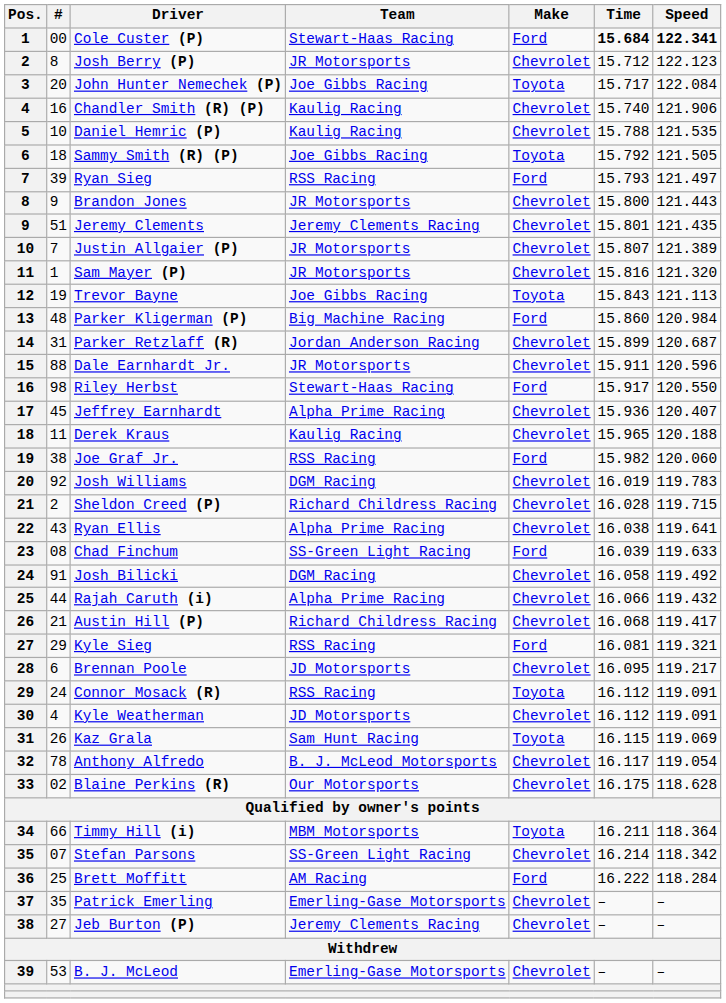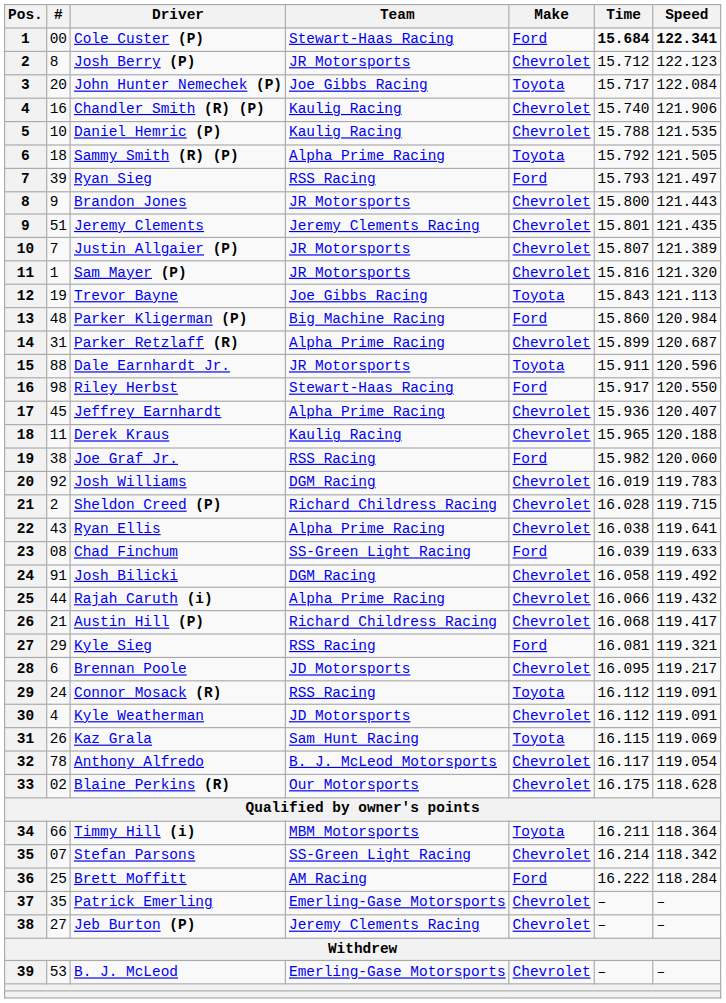 <table class="wikitable" style="font-size:95%">
 <tr>
 <th>Pos.</th>
 <th>#</th>
 <th>Driver</th>
 <th>Team</th>
 <th>Make</th>
 <th>Time</th>
 <th>Speed</th>
 </tr>
 <tr>
 <th>1</th>
 <td>00</td>
 <td><a href='#'>Cole Custer</a> <strong>(P)</strong></td>
 <td><a href='#'>Stewart-Haas Racing</a></td>
 <td><a href='#'>Ford</a></td>
 <td><strong>15.684</strong></td>
 <td><strong>122.341</strong></td>
 </tr>
 <tr>
 <th>2</th>
 <td>8</td>
 <td><a href='#'>Josh Berry</a> <strong>(P)</strong></td>
 <td><a href='#'>JR Motorsports</a></td>
 <td><a href='#'>Chevrolet</a></td>
 <td>15.712</td>
 <td>122.123</td>
 </tr>
 <tr>
 <th>3</th>
 <td>20</td>
 <td><a href='#'>John Hunter Nemechek</a> <strong>(P)</strong></td>
 <td><a href='#'>Joe Gibbs Racing</a></td>
 <td><a href='#'>Toyota</a></td>
 <td>15.717</td>
 <td>122.084</td>
 </tr>
 <tr>
 <th>4</th>
 <td>16</td>
 <td><a href='#'>Chandler Smith</a> <strong>(R)</strong> <strong>(P)</strong></td>
 <td><a href='#'>Kaulig Racing</a></td>
 <td><a href='#'>Chevrolet</a></td>
 <td>15.740</td>
 <td>121.906</td>
 </tr>
 <tr>
 <th>5</th>
 <td>10</td>
 <td><a href='#'>Daniel Hemric</a> <strong>(P)</strong></td>
 <td><a href='#'>Kaulig Racing</a></td>
 <td><a href='#'>Chevrolet</a></td>
 <td>15.788</td>
 <td>121.535</td>
 </tr>
 <tr>
 <th>6</th>
 <td>18</td>
 <td><a href='#'>Sammy Smith</a> <strong>(R)</strong> <strong>(P)</strong></td>
-<td><a href='#'>Joe Gibbs Racing</a></td>
+<td><a href='#'>Alpha Prime Racing</a></td>
 <td><a href='#'>Toyota</a></td>
 <td>15.792</td>
 <td>121.505</td>
 </tr>
 <tr>
 <th>7</th>
 <td>39</td>
 <td><a href='#'>Ryan Sieg</a></td>
 <td><a href='#'>RSS Racing</a></td>
 <td><a href='#'>Ford</a></td>
 <td>15.793</td>
 <td>121.497</td>
 </tr>
 <tr>
 <th>8</th>
 <td>9</td>
 <td><a href='#'>Brandon Jones</a></td>
 <td><a href='#'>JR Motorsports</a></td>
 <td><a href='#'>Chevrolet</a></td>
 <td>15.800</td>
 <td>121.443</td>
 </tr>
 <tr>
 <th>9</th>
 <td>51</td>
 <td><a href='#'>Jeremy Clements</a></td>
 <td><a href='#'>Jeremy Clements Racing</a></td>
 <td><a href='#'>Chevrolet</a></td>
 <td>15.801</td>
 <td>121.435</td>
 </tr>
 <tr>
 <th>10</th>
 <td>7</td>
 <td><a href='#'>Justin Allgaier</a> <strong>(P)</strong></td>
 <td><a href='#'>JR Motorsports</a></td>
 <td><a href='#'>Chevrolet</a></td>
 <td>15.807</td>
 <td>121.389</td>
 </tr>
 <tr>
 <th>11</th>
 <td>1</td>
 <td><a href='#'>Sam Mayer</a> <strong>(P)</strong></td>
 <td><a href='#'>JR Motorsports</a></td>
 <td><a href='#'>Chevrolet</a></td>
 <td>15.816</td>
 <td>121.320</td>
 </tr>
 <tr>
 <th>12</th>
 <td>19</td>
 <td><a href='#'>Trevor Bayne</a></td>
 <td><a href='#'>Joe Gibbs Racing</a></td>
 <td><a href='#'>Toyota</a></td>
 <td>15.843</td>
 <td>121.113</td>
 </tr>
 <tr>
 <th>13</th>
 <td>48</td>
 <td><a href='#'>Parker Kligerman</a> <strong>(P)</strong></td>
 <td><a href='#'>Big Machine Racing</a></td>
 <td><a href='#'>Ford</a></td>
 <td>15.860</td>
 <td>120.984</td>
 </tr>
 <tr>
 <th>14</th>
 <td>31</td>
 <td><a href='#'>Parker Retzlaff</a> <strong>(R)</strong></td>
-<td><a href='#'>Jordan Anderson Racing</a></td>
+<td><a href='#'>Alpha Prime Racing</a></td>
 <td><a href='#'>Chevrolet</a></td>
 <td>15.899</td>
 <td>120.687</td>
 </tr>
 <tr>
 <th>15</th>
 <td>88</td>
 <td><a href='#'>Dale Earnhardt Jr.</a></td>
 <td><a href='#'>JR Motorsports</a></td>
-<td><a href='#'>Chevrolet</a></td>
+<td><a href='#'>Toyota</a></td>
 <td>15.911</td>
 <td>120.596</td>
 </tr>
 <tr>
 <th>16</th>
 <td>98</td>
 <td><a href='#'>Riley Herbst</a></td>
 <td><a href='#'>Stewart-Haas Racing</a></td>
 <td><a href='#'>Ford</a></td>
 <td>15.917</td>
 <td>120.550</td>
 </tr>
 <tr>
 <th>17</th>
 <td>45</td>
 <td><a href='#'>Jeffrey Earnhardt</a></td>
 <td><a href='#'>Alpha Prime Racing</a></td>
 <td><a href='#'>Chevrolet</a></td>
 <td>15.936</td>
 <td>120.407</td>
 </tr>
 <tr>
 <th>18</th>
 <td>11</td>
 <td><a href='#'>Derek Kraus</a></td>
 <td><a href='#'>Kaulig Racing</a></td>
 <td><a href='#'>Chevrolet</a></td>
 <td>15.965</td>
 <td>120.188</td>
 </tr>
 <tr>
 <th>19</th>
 <td>38</td>
 <td><a href='#'>Joe Graf Jr.</a></td>
 <td><a href='#'>RSS Racing</a></td>
 <td><a href='#'>Ford</a></td>
 <td>15.982</td>
 <td>120.060</td>
 </tr>
 <tr>
 <th>20</th>
 <td>92</td>
 <td><a href='#'>Josh Williams</a></td>
 <td><a href='#'>DGM Racing</a></td>
 <td><a href='#'>Chevrolet</a></td>
 <td>16.019</td>
 <td>119.783</td>
 </tr>
 <tr>
 <th>21</th>
 <td>2</td>
 <td><a href='#'>Sheldon Creed</a> <strong>(P)</strong></td>
 <td><a href='#'>Richard Childress Racing</a></td>
 <td><a href='#'>Chevrolet</a></td>
 <td>16.028</td>
 <td>119.715</td>
 </tr>
 <tr>
 <th>22</th>
 <td>43</td>
 <td><a href='#'>Ryan Ellis</a></td>
 <td><a href='#'>Alpha Prime Racing</a></td>
 <td><a href='#'>Chevrolet</a></td>
 <td>16.038</td>
 <td>119.641</td>
 </tr>
 <tr>
 <th>23</th>
 <td>08</td>
 <td><a href='#'>Chad Finchum</a></td>
 <td><a href='#'>SS-Green Light Racing</a></td>
 <td><a href='#'>Ford</a></td>
 <td>16.039</td>
 <td>119.633</td>
 </tr>
 <tr>
 <th>24</th>
 <td>91</td>
 <td><a href='#'>Josh Bilicki</a></td>
 <td><a href='#'>DGM Racing</a></td>
 <td><a href='#'>Chevrolet</a></td>
 <td>16.058</td>
 <td>119.492</td>
 </tr>
 <tr>
 <th>25</th>
 <td>44</td>
 <td><a href='#'>Rajah Caruth</a> <strong>(i)</strong></td>
 <td><a href='#'>Alpha Prime Racing</a></td>
 <td><a href='#'>Chevrolet</a></td>
 <td>16.066</td>
 <td>119.432</td>
 </tr>
 <tr>
 <th>26</th>
 <td>21</td>
 <td><a href='#'>Austin Hill</a> <strong>(P)</strong></td>
 <td><a href='#'>Richard Childress Racing</a></td>
 <td><a href='#'>Chevrolet</a></td>
 <td>16.068</td>
 <td>119.417</td>
 </tr>
 <tr>
 <th>27</th>
 <td>29</td>
 <td><a href='#'>Kyle Sieg</a></td>
 <td><a href='#'>RSS Racing</a></td>
 <td><a href='#'>Ford</a></td>
 <td>16.081</td>
 <td>119.321</td>
 </tr>
 <tr>
 <th>28</th>
 <td>6</td>
 <td><a href='#'>Brennan Poole</a></td>
 <td><a href='#'>JD Motorsports</a></td>
 <td><a href='#'>Chevrolet</a></td>
 <td>16.095</td>
 <td>119.217</td>
 </tr>
 <tr>
 <th>29</th>
 <td>24</td>
 <td><a href='#'>Connor Mosack</a> <strong>(R)</strong></td>
 <td><a href='#'>RSS Racing</a></td>
 <td><a href='#'>Toyota</a></td>
 <td>16.112</td>
 <td>119.091</td>
 </tr>
 <tr>
 <th>30</th>
 <td>4</td>
 <td><a href='#'>Kyle Weatherman</a></td>
 <td><a href='#'>JD Motorsports</a></td>
 <td><a href='#'>Chevrolet</a></td>
 <td>16.112</td>
 <td>119.091</td>
 </tr>
 <tr>
 <th>31</th>
 <td>26</td>
 <td><a href='#'>Kaz Grala</a></td>
 <td><a href='#'>Sam Hunt Racing</a></td>
 <td><a href='#'>Toyota</a></td>
 <td>16.115</td>
 <td>119.069</td>
 </tr>
 <tr>
 <th>32</th>
 <td>78</td>
 <td><a href='#'>Anthony Alfredo</a></td>
 <td><a href='#'>B. J. McLeod Motorsports</a></td>
 <td><a href='#'>Chevrolet</a></td>
 <td>16.117</td>
 <td>119.054</td>
 </tr>
 <tr>
 <th>33</th>
 <td>02</td>
 <td><a href='#'>Blaine Perkins</a> <strong>(R)</strong></td>
 <td><a href='#'>Our Motorsports</a></td>
 <td><a href='#'>Chevrolet</a></td>
 <td>16.175</td>
 <td>118.628</td>
 </tr>
 <tr>
 <th colspan="7">Qualified by owner's points</th>
 </tr>
 <tr>
 <th>34</th>
 <td>66</td>
 <td><a href='#'>Timmy Hill</a> <strong>(i)</strong></td>
 <td><a href='#'>MBM Motorsports</a></td>
 <td><a href='#'>Toyota</a></td>
 <td>16.211</td>
 <td>118.364</td>
 </tr>
 <tr>
 <th>35</th>
 <td>07</td>
 <td><a href='#'>Stefan Parsons</a></td>
 <td><a href='#'>SS-Green Light Racing</a></td>
 <td><a href='#'>Chevrolet</a></td>
 <td>16.214</td>
 <td>118.342</td>
 </tr>
 <tr>
 <th>36</th>
 <td>25</td>
 <td><a href='#'>Brett Moffitt</a></td>
 <td><a href='#'>AM Racing</a></td>
 <td><a href='#'>Ford</a></td>
 <td>16.222</td>
 <td>118.284</td>
 </tr>
 <tr>
 <th>37</th>
 <td>35</td>
 <td><a href='#'>Patrick Emerling</a></td>
 <td><a href='#'>Emerling-Gase Motorsports</a></td>
 <td><a href='#'>Chevrolet</a></td>
 <td>–</td>
 <td>–</td>
 </tr>
 <tr>
 <th>38</th>
 <td>27</td>
 <td><a href='#'>Jeb Burton</a> <strong>(P)</strong></td>
 <td><a href='#'>Jeremy Clements Racing</a></td>
 <td><a href='#'>Chevrolet</a></td>
 <td>–</td>
 <td>–</td>
 </tr>
 <tr>
 <th colspan="7">Withdrew</th>
 </tr>
 <tr>
 <th>39</th>
 <td>53</td>
 <td><a href='#'>B. J. McLeod</a></td>
 <td><a href='#'>Emerling-Gase Motorsports</a></td>
 <td><a href='#'>Chevrolet</a></td>
 <td>–</td>
 <td>–</td>
 </tr>
 <tr>
 <th colspan="7"></th>
 </tr>
 <tr>
 <th colspan="7"></th>
 </tr>
 </table>
